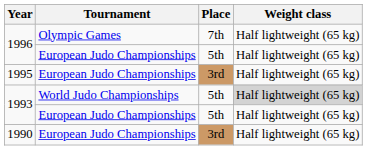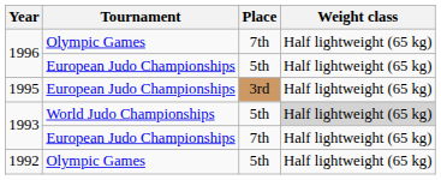 <table class=wikitable>
 <tr>
 <th>Year</th>
 <th>Tournament</th>
 <th>Place</th>
 <th>Weight class</th>
 </tr>
 <tr>
 <td rowspan=2>1996</td>
 <td><a href='#'>Olympic Games</a></td>
 <td align="center">7th</td>
 <td>Half lightweight (65 kg)</td>
 </tr>
 <tr>
 <td><a href='#'>European Judo Championships</a></td>
 <td align="center">5th</td>
 <td>Half lightweight (65 kg)</td>
 </tr>
 <tr>
 <td>1995</td>
 <td><a href='#'>European Judo Championships</a></td>
 <td bgcolor="cc9966" align="center">3rd</td>
 <td>Half lightweight (65 kg)</td>
 </tr>
 <tr>
 <td rowspan=2>1993</td>
 <td><a href='#'>World Judo Championships</a></td>
 <td align="center">5th</td>
 <td style="background: lightgrey;">Half lightweight (65 kg)</td>
 </tr>
 <tr>
 <td><a href='#'>European Judo Championships</a></td>
+<td align="center">7th</td>
+<td>Half lightweight (65 kg)</td>
+</tr>
+<tr>
+<td>1992</td>
+<td><a href='#'>Olympic Games</a></td>
 <td align="center">5th</td>
 <td>Half lightweight (65 kg)</td>
 </tr>
-<tr>
-<td>1990</td>
-<td><a href='#'>European Judo Championships</a></td>
-<td bgcolor="cc9966" align="center">3rd</td>
-<td>Half lightweight (65 kg)</td>
-</tr>
 </table>
